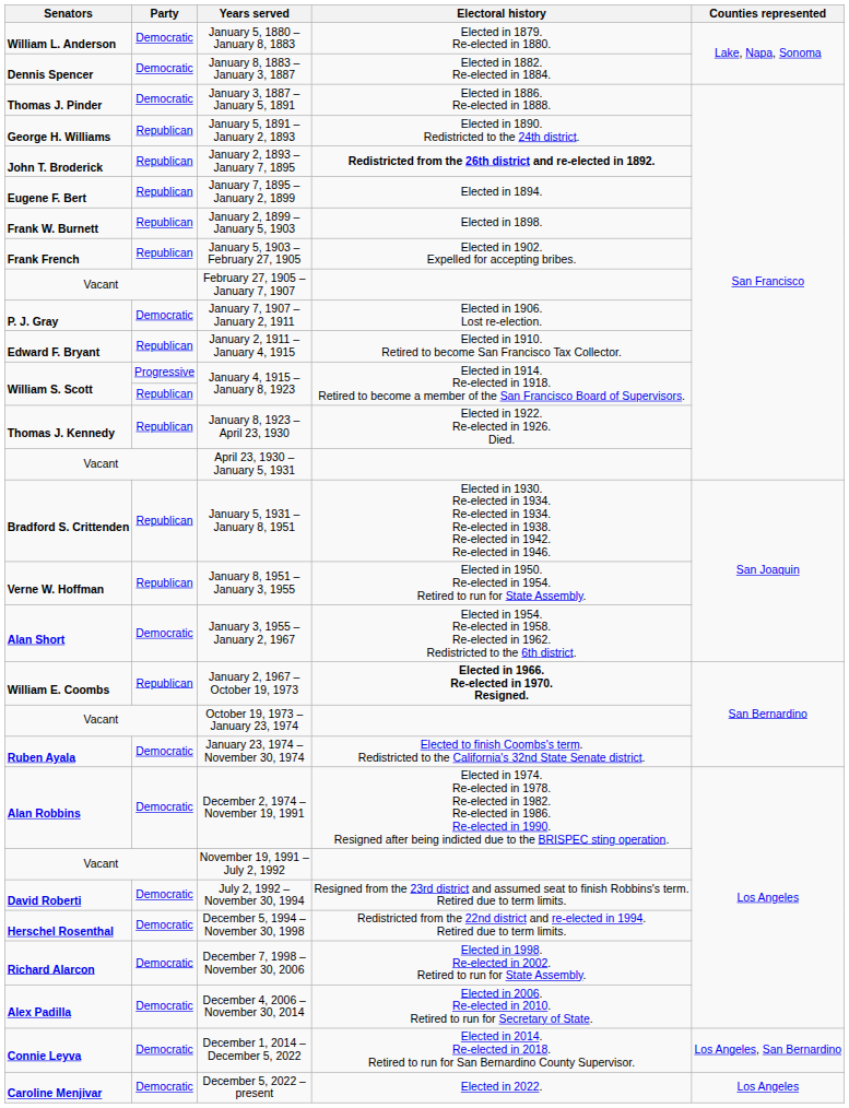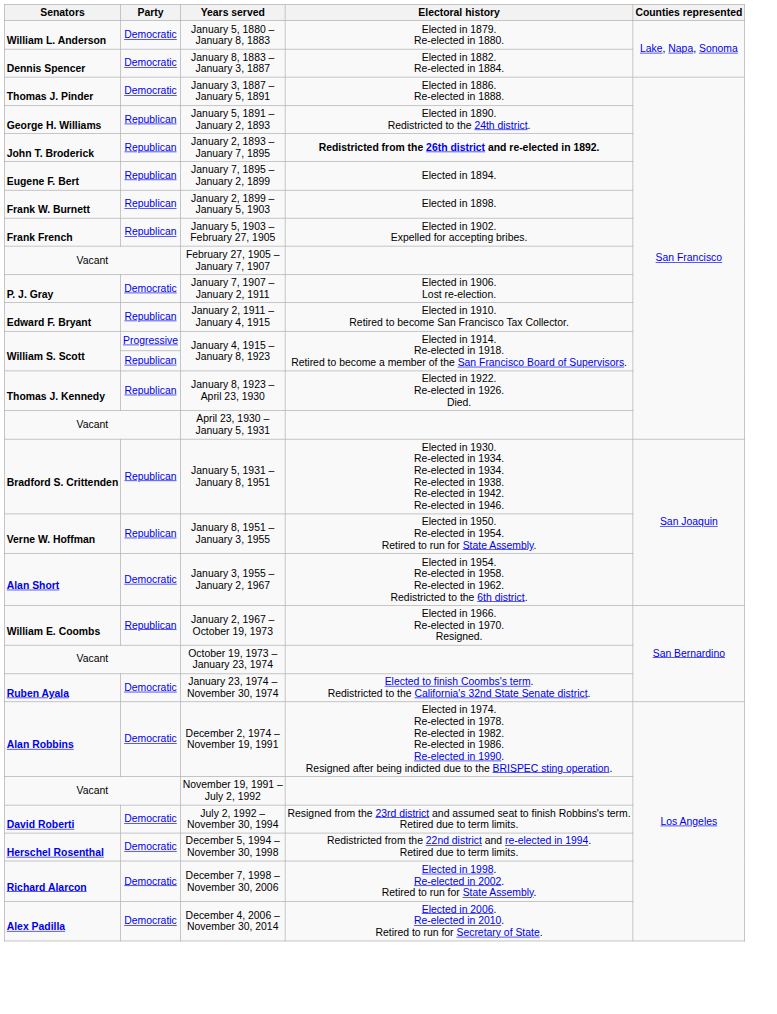 <table class=wikitable style="text-align:center">
 <tr>
 <th>Senators</th>
 <th>Party</th>
 <th>Years served</th>
 <th>Electoral history</th>
 <th>Counties represented</th>
 </tr>
 <tr>
 <td align=left><br><strong>William L. Anderson</strong><br></td>
 <td><a href='#'>Democratic</a></td>
 <td>January 5, 1880 – <br> January 8, 1883</td>
 <td>Elected in 1879. <br> Re-elected in 1880. <br> </td>
 <td rowspan=2><a href='#'>Lake</a>, <a href='#'>Napa</a>, <a href='#'>Sonoma</a></td>
 </tr>
 <tr>
 <td align=left><br><strong>Dennis Spencer</strong><br></td>
 <td><a href='#'>Democratic</a></td>
 <td>January 8, 1883 – <br>January 3, 1887</td>
 <td>Elected in 1882. <br> Re-elected in 1884. <br> </td>
 </tr>
 <tr>
 <td align=left><br><strong>Thomas J. Pinder</strong><br> </td>
 <td><a href='#'>Democratic</a></td>
 <td>January 3, 1887 – <br>January 5, 1891</td>
 <td>Elected in 1886. <br> Re-elected in 1888. <br> </td>
 <td rowspan="13"><a href='#'>San Francisco</a></td>
 </tr>
 <tr>
 <td align=left> <br><strong>George H. Williams</strong> <br> </td>
 <td><a href='#'>Republican</a></td>
 <td>January 5, 1891 – <br>January 2, 1893</td>
 <td>Elected in 1890. <br> Redistricted to the <a href='#'>24th district</a>.</td>
 </tr>
 <tr>
 <td align=left><br><strong>John T. Broderick</strong> <br> </td>
 <td><a href='#'>Republican</a></td>
 <td>January 2, 1893 – <br>January 7, 1895</td>
 <td><strong>Redistricted from the <a href='#'>26th district</a> and re-elected in 1892. <br> </strong></td>
 </tr>
 <tr>
 <td align=left> <br><strong>Eugene F. Bert</strong> <br> </td>
 <td><a href='#'>Republican</a></td>
 <td>January 7, 1895 – <br>January 2, 1899</td>
 <td>Elected in 1894. <br> </td>
 </tr>
 <tr>
 <td align=left><br><strong>Frank W. Burnett</strong><br> </td>
 <td><a href='#'>Republican</a></td>
 <td>January 2, 1899 – <br>January 5, 1903</td>
 <td>Elected in 1898. <br> </td>
 </tr>
 <tr>
 <td align=left> <br><strong>Frank French</strong><br> </td>
 <td><a href='#'>Republican</a></td>
 <td>January 5, 1903 – <br>February 27, 1905</td>
 <td>Elected in 1902. <br> Expelled for accepting bribes.</td>
 </tr>
 <tr>
 <td colspan="2">Vacant</td>
 <td>February 27, 1905 – <br> January 7, 1907</td>
 <td></td>
 </tr>
 <tr>
 <td align=left><br><strong>P. J. Gray</strong><br> </td>
 <td><a href='#'>Democratic</a></td>
 <td>January 7, 1907 – <br>January 2, 1911</td>
 <td>Elected in 1906. <br> Lost re-election.</td>
 </tr>
 <tr>
 <td align=left> <br><strong>Edward F. Bryant</strong><br> </td>
 <td><a href='#'>Republican</a></td>
 <td>January 2, 1911 – <br>January 4, 1915</td>
 <td>Elected in 1910. <br> Retired to become San Francisco Tax Collector.</td>
 </tr>
 <tr>
 <td rowspan=2 align=left><br><strong>William S. Scott</strong><br> </td>
 <td><a href='#'>Progressive</a></td>
 <td rowspan=2>January 4, 1915 – <br>January 8, 1923</td>
 <td rowspan=2>Elected in 1914. <br> Re-elected in 1918. <br> Retired to become a member of the <a href='#'>San Francisco Board of Supervisors</a>.</td>
 </tr>
 <tr>
 <td><a href='#'>Republican</a></td>
 </tr>
 <tr>
 <td align=left> <br><strong>Thomas J. Kennedy</strong><br> </td>
 <td><a href='#'>Republican</a></td>
 <td>January 8, 1923 – <br>April 23, 1930</td>
 <td>Elected in 1922. <br> Re-elected in 1926. <br> Died.</td>
 </tr>
 <tr>
 <td colspan="2">Vacant</td>
 <td>April 23, 1930 – <br> January 5, 1931</td>
 <td></td>
 </tr>
 <tr>
 <td align=left><br><strong>Bradford S. Crittenden</strong><br></td>
 <td><a href='#'>Republican</a></td>
 <td>January 5, 1931 – <br>January 8, 1951</td>
 <td>Elected in 1930. <br> Re-elected in 1934. <br> Re-elected in 1934. <br> Re-elected in 1938. <br> Re-elected in 1942. <br> Re-elected in 1946. <br> </td>
 <td rowspan="3"><a href='#'>San Joaquin</a></td>
 </tr>
 <tr>
 <td align=left> <br><strong>Verne W. Hoffman</strong><br></td>
 <td><a href='#'>Republican</a></td>
 <td>January 8, 1951 – <br>January 3, 1955</td>
 <td>Elected in 1950. <br> Re-elected in 1954. <br> Retired to run for <a href='#'>State Assembly</a>.</td>
 </tr>
 <tr>
 <td align=left><br><strong><a href='#'>Alan Short</a></strong> <br></td>
 <td><a href='#'>Democratic</a></td>
 <td>January 3, 1955 – <br>January 2, 1967</td>
 <td>Elected in 1954. <br> Re-elected in 1958. <br> Re-elected in 1962. <br> Redistricted to the <a href='#'>6th district</a>.</td>
 </tr>
 <tr>
 <td align=left> <br><strong>William E. Coombs</strong><br></td>
 <td><a href='#'>Republican</a></td>
 <td>January 2, 1967 – <br>October 19, 1973</td>
-<td><strong>Elected in 1966. <br> Re-elected in 1970. <br> Resigned.</strong></td>
+<td>Elected in 1966. <br> Re-elected in 1970. <br> Resigned.</td>
 <td rowspan="3"><a href='#'>San Bernardino</a></td>
 </tr>
 <tr>
 <td colspan="2">Vacant</td>
 <td>October 19, 1973 – <br> January 23, 1974</td>
 <td></td>
 </tr>
 <tr>
 <td align=left> <br><strong><a href='#'>Ruben Ayala</a></strong> <br> </td>
 <td><a href='#'>Democratic</a></td>
 <td>January 23, 1974 – <br>November 30, 1974</td>
 <td><a href='#'>Elected to finish Coombs's term</a>. <br> Redistricted to the <a href='#'>California's 32nd State Senate district</a>.</td>
 </tr>
 <tr>
 <td align=left> <br><strong><a href='#'>Alan Robbins</a></strong><br> </td>
 <td><a href='#'>Democratic</a></td>
 <td>December 2, 1974 – <br>November 19, 1991</td>
 <td>Elected in 1974. <br> Re-elected in 1978. <br> Re-elected in 1982. <br> Re-elected in 1986. <br> <a href='#'>Re-elected in 1990</a>. <br> Resigned after being indicted due to the <a href='#'>BRISPEC sting operation</a>.</td>
 <td rowspan="6"><a href='#'>Los Angeles</a></td>
 </tr>
 <tr>
 <td colspan="2">Vacant</td>
 <td>November 19, 1991 – <br> July 2, 1992</td>
 <td></td>
 </tr>
 <tr>
 <td align=left> <br><strong><a href='#'>David Roberti</a></strong><br> </td>
 <td><a href='#'>Democratic</a></td>
 <td>July 2, 1992 – <br>November 30, 1994</td>
 <td>Resigned from the <a href='#'>23rd district</a> and assumed seat to finish Robbins's term. <br> Retired due to term limits.</td>
 </tr>
 <tr>
 <td align=left><br><strong><a href='#'>Herschel Rosenthal</a></strong><br> </td>
 <td><a href='#'>Democratic</a></td>
 <td>December 5, 1994 – <br>November 30, 1998</td>
 <td>Redistricted from the <a href='#'>22nd district</a> and <a href='#'>re-elected in 1994</a>. <br> Retired due to term limits.</td>
 </tr>
 <tr>
 <td align=left><br><strong><a href='#'>Richard Alarcon</a></strong><br> </td>
 <td><a href='#'>Democratic</a></td>
 <td>December 7, 1998 – <br>November 30, 2006</td>
 <td><a href='#'>Elected in 1998</a>. <br> <a href='#'>Re-elected in 2002</a>. <br> Retired to run for <a href='#'>State Assembly</a>.</td>
 </tr>
 <tr>
 <td align=left> <br><strong><a href='#'>Alex Padilla</a></strong> <br> </td>
 <td><a href='#'>Democratic</a></td>
 <td>December 4, 2006 – <br> November 30, 2014</td>
 <td><a href='#'>Elected in 2006</a>. <br> <a href='#'>Re-elected in 2010</a>. <br> Retired to run for <a href='#'>Secretary of State</a>.</td>
 </tr>
-<tr>
-<td align=left> <br><strong><a href='#'>Connie Leyva</a></strong> <br> </td>
-<td><a href='#'>Democratic</a></td>
-<td>December 1, 2014 – <br>December 5, 2022</td>
-<td><a href='#'>Elected in 2014</a>. <br> <a href='#'>Re-elected in 2018</a>. <br> Retired to run for San Bernardino County Supervisor.</td>
-<td><a href='#'>Los Angeles</a>, <a href='#'>San Bernardino</a></td>
-</tr>
-<tr>
-<td align=left> <br><strong><a href='#'>Caroline Menjivar</a></strong> <br> </td>
-<td><a href='#'>Democratic</a></td>
-<td>December 5, 2022 – <br> present</td>
-<td><a href='#'>Elected in 2022</a>.</td>
-<td><a href='#'>Los Angeles</a></td>
-</tr>
 </table>
